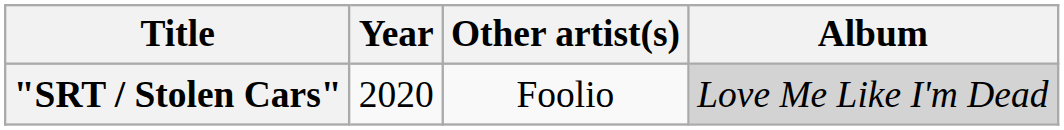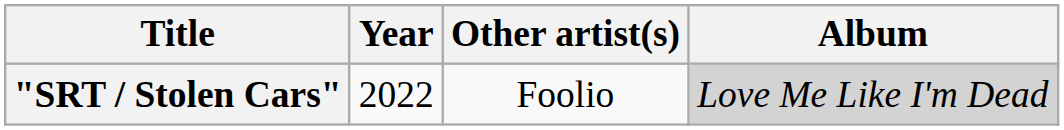 <table class="wikitable plainrowheaders" style="text-align:center;">
 <tr>
 <th>Title</th>
 <th>Year</th>
 <th>Other artist(s)</th>
 <th>Album</th>
 </tr>
 <tr>
 <th scope="row">"SRT / Stolen Cars"</th>
-<td>2020</td>
+<td>2022</td>
 <td>Foolio</td>
 <td style="background: lightgrey;"><em>Love Me Like I'm Dead</em></td>
 </tr>
 </table>
